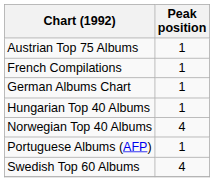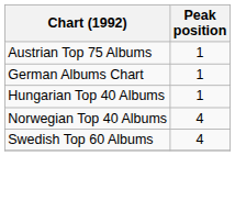 <table class="wikitable sortable plainrowheaders" border="1">
 <tr>
 <th scope="col">Chart (1992)</th>
 <th scope="col">Peak<br>position</th>
 </tr>
 <tr>
 <td>Austrian Top 75 Albums</td>
-<td style="text-align:center;">1</td>
-</tr>
-<tr>
-<td>French Compilations</td>
 <td style="text-align:center;">1</td>
 </tr>
 <tr>
 <td>German Albums Chart</td>
 <td style="text-align:center;">1</td>
 </tr>
 <tr>
 <td>Hungarian Top 40 Albums</td>
 <td style="text-align:center;">1</td>
 </tr>
 <tr>
 <td>Norwegian Top 40 Albums</td>
 <td style="text-align:center;">4</td>
 </tr>
 <tr>
-<td align="left">Portuguese Albums (<a href='#'>AFP</a>)</td>
-<td style="text-align:center;">1</td>
-</tr>
-<tr>
 <td>Swedish Top 60 Albums</td>
 <td style="text-align:center;">4</td>
 </tr>
 <tr>
 </tr>
 </table>
